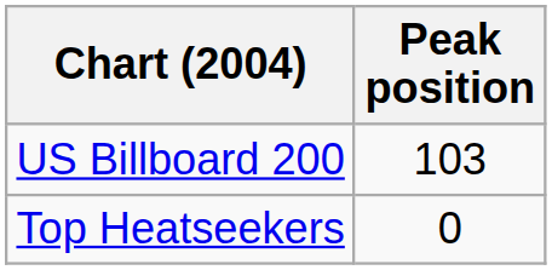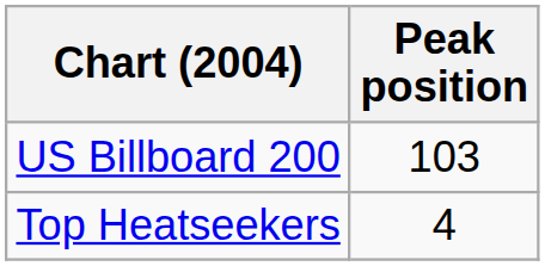 <table class="wikitable sortable">
 <tr>
 <th>Chart (2004)</th>
 <th>Peak<br>position</th>
 </tr>
 <tr>
 <td><a href='#'>US Billboard 200</a></td>
 <td style="text-align:center;">103</td>
 </tr>
 <tr>
 <td><a href='#'>Top Heatseekers</a></td>
-<td style="text-align:center;">0</td>
+<td style="text-align:center;">4</td>
 </tr>
 </table>
